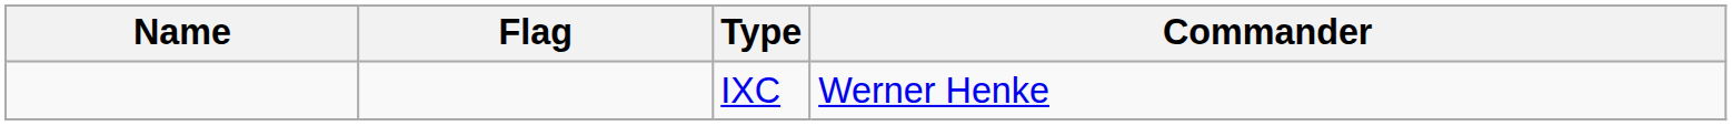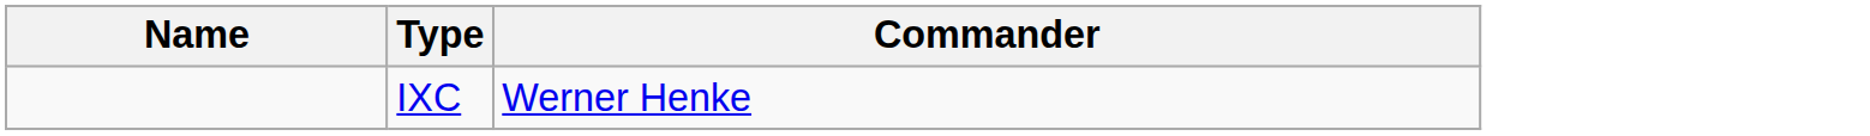 <table class="wikitable sortable">
 <tr>
 <th scope="col" width="150px">Name</th>
-<th scope="col" width="150px">Flag</th>
 <th scope="col" width="30px">Type</th>
 <th scope="col" width="400px">Commander</th>
 </tr>
 <tr>
 <td></td>
-<td></td>
 <td><a href='#'>IXC</a></td>
 <td><a href='#'>Werner Henke</a></td>
 </tr>
 </table>
